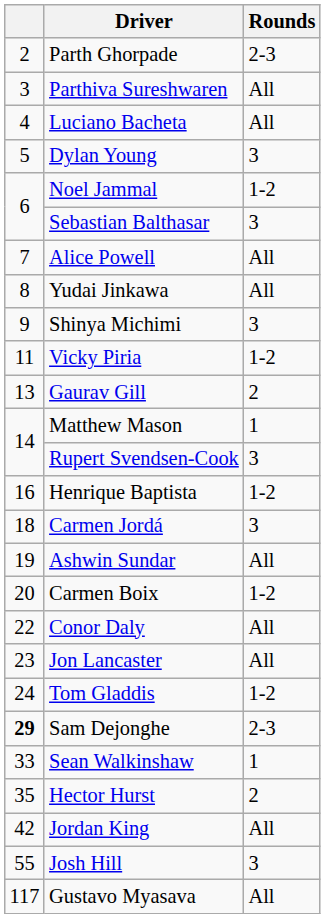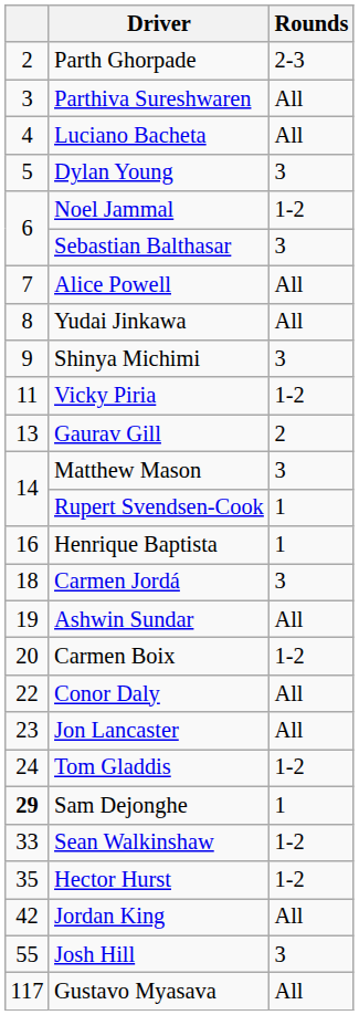 <table class="wikitable" style="font-size: 85%">
 <tr>
 <th></th>
 <th>Driver</th>
 <th>Rounds</th>
 </tr>
 <tr>
 <td align=center>2</td>
 <td> Parth Ghorpade</td>
 <td>2-3</td>
 </tr>
 <tr>
 <td align=center>3</td>
 <td> <a href='#'>Parthiva Sureshwaren</a></td>
 <td>All</td>
 </tr>
 <tr>
 <td align=center>4</td>
 <td> <a href='#'>Luciano Bacheta</a></td>
 <td>All</td>
 </tr>
 <tr>
 <td align=center>5</td>
 <td> <a href='#'>Dylan Young</a></td>
 <td>3</td>
 </tr>
 <tr>
 <td rowspan=2 align=center>6</td>
 <td> <a href='#'>Noel Jammal</a></td>
 <td>1-2</td>
 </tr>
 <tr>
 <td> <a href='#'>Sebastian Balthasar</a></td>
 <td>3</td>
 </tr>
 <tr>
 <td align=center>7</td>
 <td> <a href='#'>Alice Powell</a></td>
 <td>All</td>
 </tr>
 <tr>
 <td align=center>8</td>
 <td> Yudai Jinkawa</td>
 <td>All</td>
 </tr>
 <tr>
 <td align=center>9</td>
 <td> Shinya Michimi</td>
 <td>3</td>
 </tr>
 <tr>
 <td align=center>11</td>
 <td> <a href='#'>Vicky Piria</a></td>
 <td>1-2</td>
 </tr>
 <tr>
 <td align=center>13</td>
 <td> <a href='#'>Gaurav Gill</a></td>
 <td>2</td>
 </tr>
 <tr>
 <td rowspan=2 align=center>14</td>
 <td> Matthew Mason</td>
-<td>1</td>
+<td>3</td>
 </tr>
 <tr>
 <td> <a href='#'>Rupert Svendsen-Cook</a></td>
-<td>3</td>
+<td>1</td>
 </tr>
 <tr>
 <td align=center>16</td>
 <td> Henrique Baptista</td>
-<td>1-2</td>
+<td>1</td>
 </tr>
 <tr>
 <td align=center>18</td>
 <td> <a href='#'>Carmen Jordá</a></td>
 <td>3</td>
 </tr>
 <tr>
 <td align=center>19</td>
 <td> <a href='#'>Ashwin Sundar</a></td>
 <td>All</td>
 </tr>
 <tr>
 <td align=center>20</td>
 <td> Carmen Boix</td>
 <td>1-2</td>
 </tr>
 <tr>
 <td align=center>22</td>
 <td> <a href='#'>Conor Daly</a></td>
 <td>All</td>
 </tr>
 <tr>
 <td align=center>23</td>
 <td> <a href='#'>Jon Lancaster</a></td>
 <td>All</td>
 </tr>
 <tr>
 <td align=center>24</td>
 <td> <a href='#'>Tom Gladdis</a></td>
 <td>1-2</td>
 </tr>
 <tr>
 <td align=center><strong>29</strong></td>
 <td> Sam Dejonghe</td>
-<td>2-3</td>
+<td>1</td>
 </tr>
 <tr>
 <td align=center>33</td>
 <td> <a href='#'>Sean Walkinshaw</a></td>
-<td>1</td>
+<td>1-2</td>
 </tr>
 <tr>
 <td align=center>35</td>
 <td> <a href='#'>Hector Hurst</a></td>
-<td>2</td>
+<td>1-2</td>
 </tr>
 <tr>
 <td align=center>42</td>
 <td> <a href='#'>Jordan King</a></td>
 <td>All</td>
 </tr>
 <tr>
 <td align=center>55</td>
 <td> <a href='#'>Josh Hill</a></td>
 <td>3</td>
 </tr>
 <tr>
 <td align=center>117</td>
 <td> Gustavo Myasava</td>
 <td>All</td>
 </tr>
 </table>
